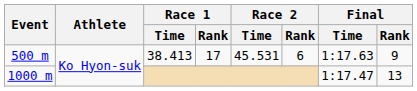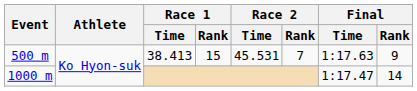 <table class="wikitable" border="1">
 <tr>
 <th rowspan=2>Event</th>
 <th rowspan=2>Athlete</th>
 <th colspan=2>Race 1</th>
 <th colspan=2>Race 2</th>
 <th colspan=2>Final</th>
 </tr>
 <tr>
 <th>Time</th>
 <th>Rank</th>
 <th>Time</th>
 <th>Rank</th>
 <th>Time</th>
 <th>Rank</th>
 </tr>
 <tr align=center>
 <td><a href='#'>500 m</a></td>
 <td rowspan=2 align=left><a href='#'>Ko Hyon-suk</a></td>
 <td>38.413</td>
-<td>17</td>
+<td>15</td>
 <td>45.531</td>
-<td>6</td>
+<td>7</td>
 <td>1:17.63</td>
 <td align="center">9</td>
 </tr>
 <tr>
 <td><a href='#'>1000 m</a></td>
 <td colspan=4 bgcolor="wheat"></td>
 <td>1:17.47</td>
-<td align="center">13</td>
+<td align="center">14</td>
 </tr>
 </table>
